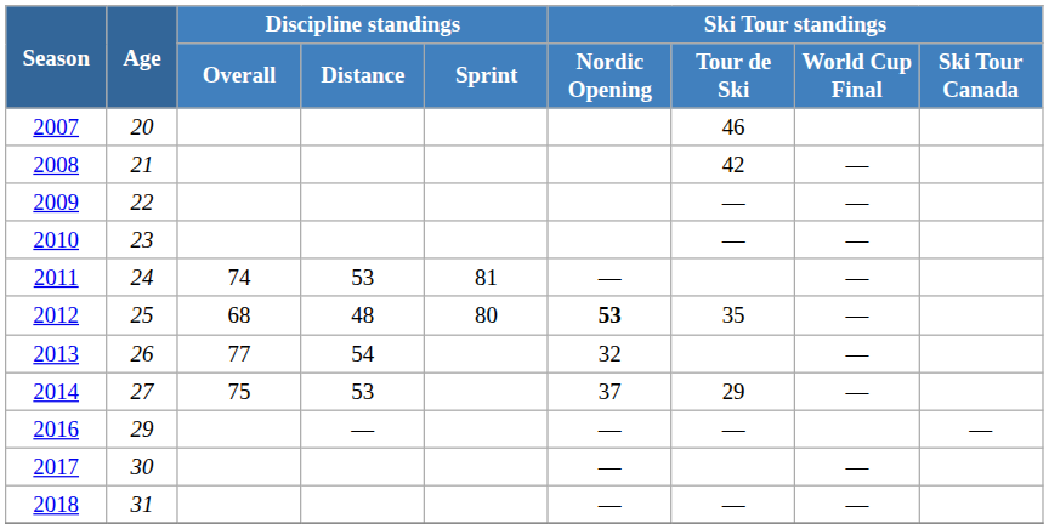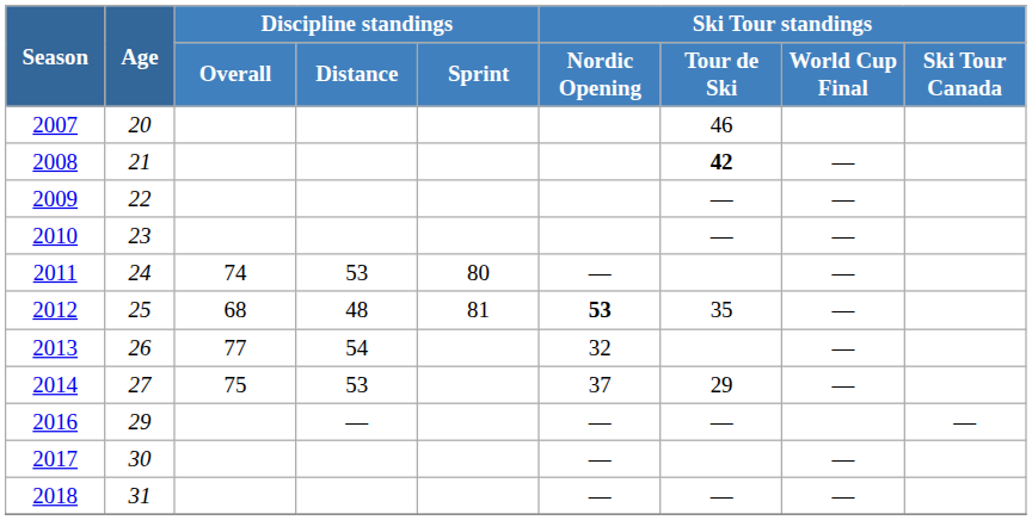 <table class="wikitable" style="font-size:95%; text-align:center; border:grey solid 1px; border-collapse:collapse; background:#ffffff;">
 <tr>
 <th style="background-color:#369; color:white; width:60px;" rowspan="2"> Season </th>
 <th style="background-color:#369; color:white; width:40px;" rowspan="2"> Age </th>
 <th style="background-color:#4180be; color:white;" colspan="3">Discipline standings</th>
 <th style="background-color:#4180be; color:white;" colspan="4">Ski Tour standings</th>
 </tr>
 <tr>
 <th style="background-color:#4180be; color:white; width:75px;">Overall</th>
 <th style="background-color:#4180be; color:white; width:75px;">Distance</th>
 <th style="background-color:#4180be; color:white; width:75px;">Sprint</th>
 <th style="background-color:#4180be; color:white; width:75px;">Nordic<br>Opening</th>
 <th style="background-color:#4180be; color:white; width:75px;">Tour de<br>Ski</th>
 <th style="background-color:#4180be; color:white; width:75px;">World Cup<br>Final</th>
 <th style="background-color:#4180be; color:white; width:75px;">Ski Tour<br>Canada</th>
 </tr>
 <tr>
 <td><a href='#'>2007</a></td>
 <td><em>20</em></td>
 <td></td>
 <td></td>
 <td></td>
 <td></td>
 <td>46</td>
 <td></td>
 <td></td>
 </tr>
 <tr>
 <td><a href='#'>2008</a></td>
 <td><em>21</em></td>
 <td></td>
 <td></td>
 <td></td>
 <td></td>
-<td>42</td>
+<td><strong>42</strong></td>
 <td>—</td>
 <td></td>
 </tr>
 <tr>
 <td><a href='#'>2009</a></td>
 <td><em>22</em></td>
 <td></td>
 <td></td>
 <td></td>
 <td></td>
 <td>—</td>
 <td>—</td>
 <td></td>
 </tr>
 <tr>
 <td><a href='#'>2010</a></td>
 <td><em>23</em></td>
 <td></td>
 <td></td>
 <td></td>
 <td></td>
 <td>—</td>
 <td>—</td>
 <td></td>
 </tr>
 <tr>
 <td><a href='#'>2011</a></td>
 <td><em>24</em></td>
 <td>74</td>
 <td>53</td>
-<td>81</td>
+<td>80</td>
 <td>—</td>
 <td></td>
 <td>—</td>
 <td></td>
 </tr>
 <tr>
 <td><a href='#'>2012</a></td>
 <td><em>25</em></td>
 <td>68</td>
 <td>48</td>
-<td>80</td>
+<td>81</td>
 <td><strong>53</strong></td>
 <td>35</td>
 <td>—</td>
 <td></td>
 </tr>
 <tr>
 <td><a href='#'>2013</a></td>
 <td><em>26</em></td>
 <td>77</td>
 <td>54</td>
 <td></td>
 <td>32</td>
 <td></td>
 <td>—</td>
 <td></td>
 </tr>
 <tr>
 <td><a href='#'>2014</a></td>
 <td><em>27</em></td>
 <td>75</td>
 <td>53</td>
 <td></td>
 <td>37</td>
 <td>29</td>
 <td>—</td>
 <td></td>
 </tr>
 <tr>
 <td><a href='#'>2016</a></td>
 <td><em>29</em></td>
 <td></td>
 <td>—</td>
 <td></td>
 <td>—</td>
 <td>—</td>
 <td></td>
 <td>—</td>
 </tr>
 <tr>
 <td><a href='#'>2017</a></td>
 <td><em>30</em></td>
 <td></td>
 <td></td>
 <td></td>
 <td>—</td>
 <td></td>
 <td>—</td>
 <td></td>
 </tr>
 <tr>
 <td><a href='#'>2018</a></td>
 <td><em>31</em></td>
 <td></td>
 <td></td>
 <td></td>
 <td>—</td>
 <td>—</td>
 <td>—</td>
 <td></td>
 </tr>
 <tr>
 </tr>
 </table>
